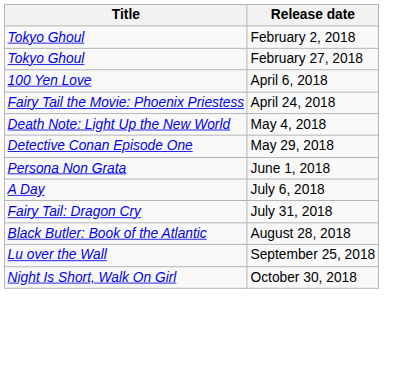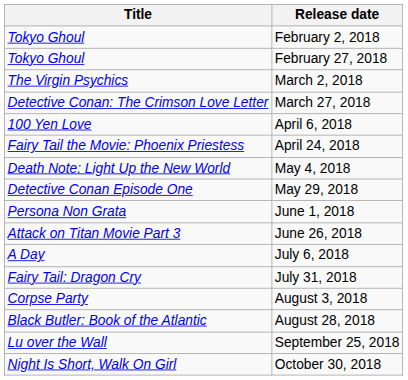 <table class="wikitable">
 <tr>
 <th>Title</th>
 <th>Release date</th>
 </tr>
 <tr>
 <td><em><a href='#'>Tokyo Ghoul</a></em></td>
 <td>February 2, 2018</td>
 </tr>
 <tr>
 <td><em><a href='#'>Tokyo Ghoul</a></em></td>
 <td>February 27, 2018</td>
+</tr>
+<tr>
+<td><em><a href='#'>The Virgin Psychics</a></em></td>
+<td>March 2, 2018</td>
+</tr>
+<tr>
+<td><em><a href='#'>Detective Conan: The Crimson Love Letter</a></em></td>
+<td>March 27, 2018</td>
 </tr>
 <tr>
 <td><em><a href='#'>100 Yen Love</a></em></td>
 <td>April 6, 2018</td>
 </tr>
 <tr>
 <td><em><a href='#'>Fairy Tail the Movie: Phoenix Priestess</a></em></td>
 <td>April 24, 2018</td>
 </tr>
 <tr>
 <td><em><a href='#'>Death Note: Light Up the New World</a></em></td>
 <td>May 4, 2018</td>
 </tr>
 <tr>
 <td><em><a href='#'>Detective Conan Episode One</a></em></td>
 <td>May 29, 2018</td>
 </tr>
 <tr>
 <td><em><a href='#'>Persona Non Grata</a></em></td>
 <td>June 1, 2018</td>
 </tr>
 <tr>
+<td><em><a href='#'>Attack on Titan Movie Part 3</a></em></td>
+<td>June 26, 2018</td>
+</tr>
+<tr>
 <td><em><a href='#'>A Day</a></em></td>
 <td>July 6, 2018</td>
 </tr>
 <tr>
 <td><em><a href='#'>Fairy Tail: Dragon Cry</a></em></td>
 <td>July 31, 2018</td>
+</tr>
+<tr>
+<td><em><a href='#'>Corpse Party</a></em></td>
+<td>August 3, 2018</td>
 </tr>
 <tr>
 <td><em><a href='#'>Black Butler: Book of the Atlantic</a></em></td>
 <td>August 28, 2018</td>
 </tr>
 <tr>
 <td><em><a href='#'>Lu over the Wall</a></em></td>
 <td>September 25, 2018</td>
 </tr>
 <tr>
 <td><em><a href='#'>Night Is Short, Walk On Girl</a></em></td>
 <td>October 30, 2018</td>
 </tr>
 </table>
